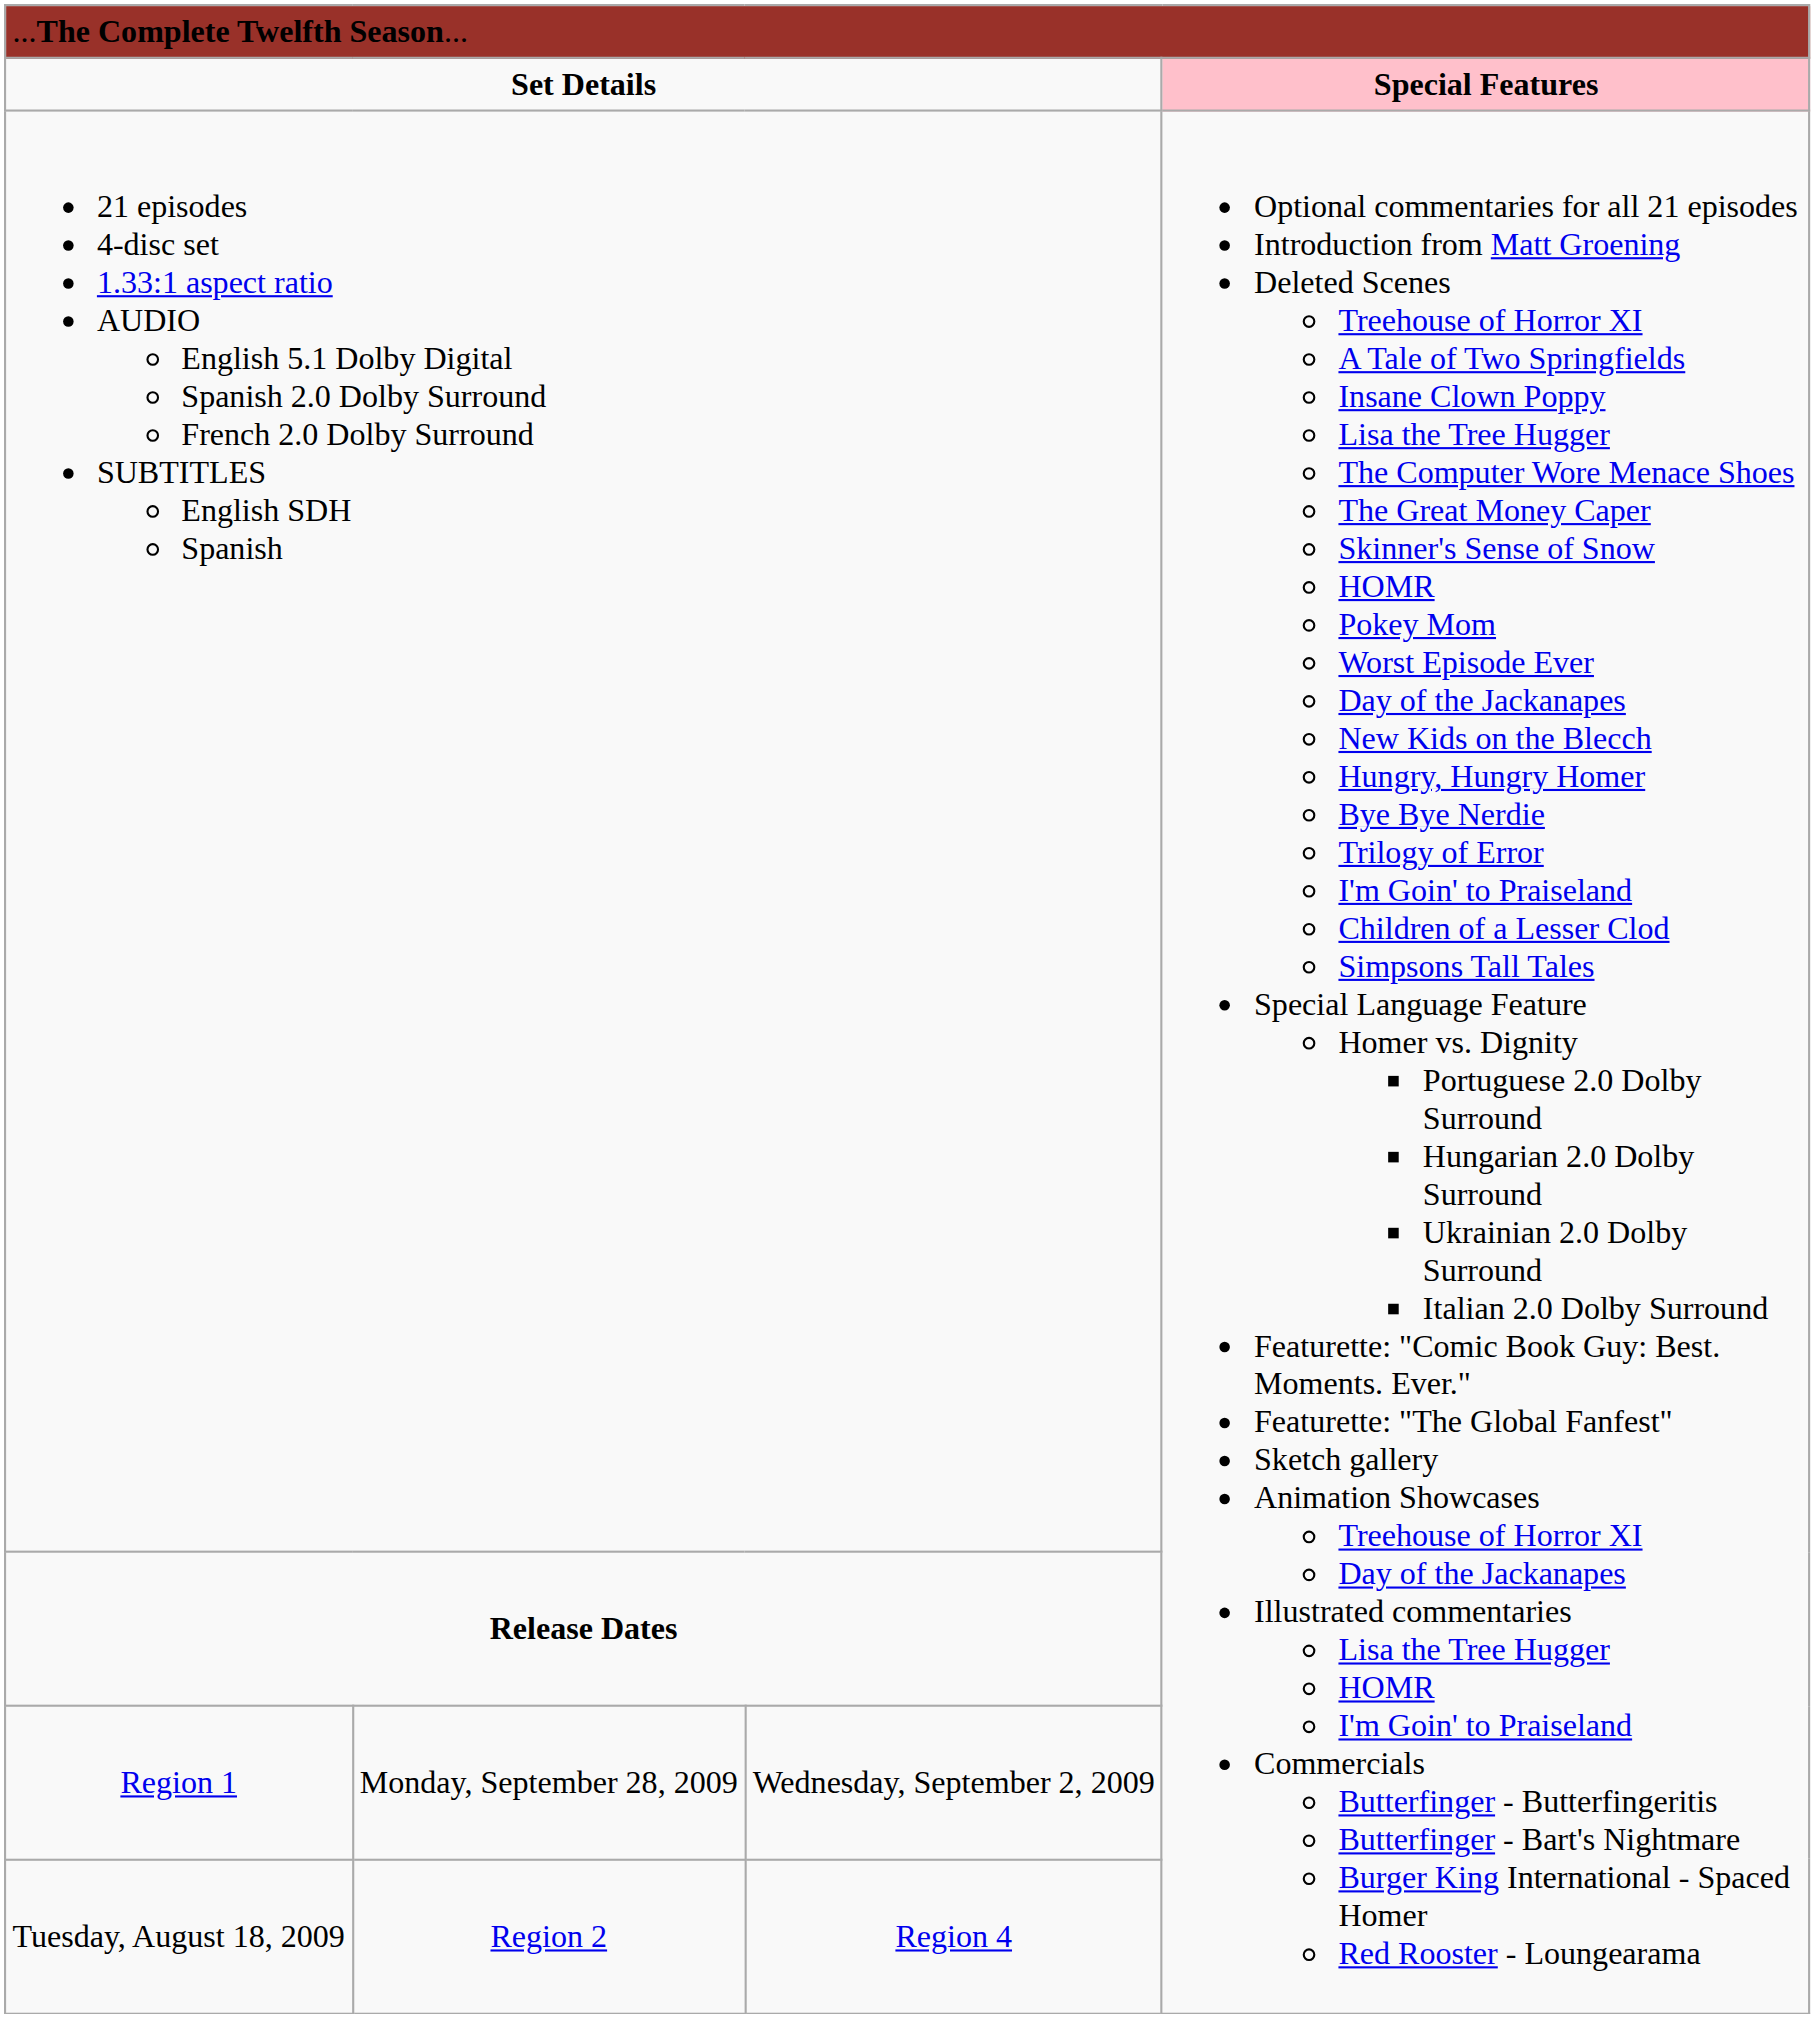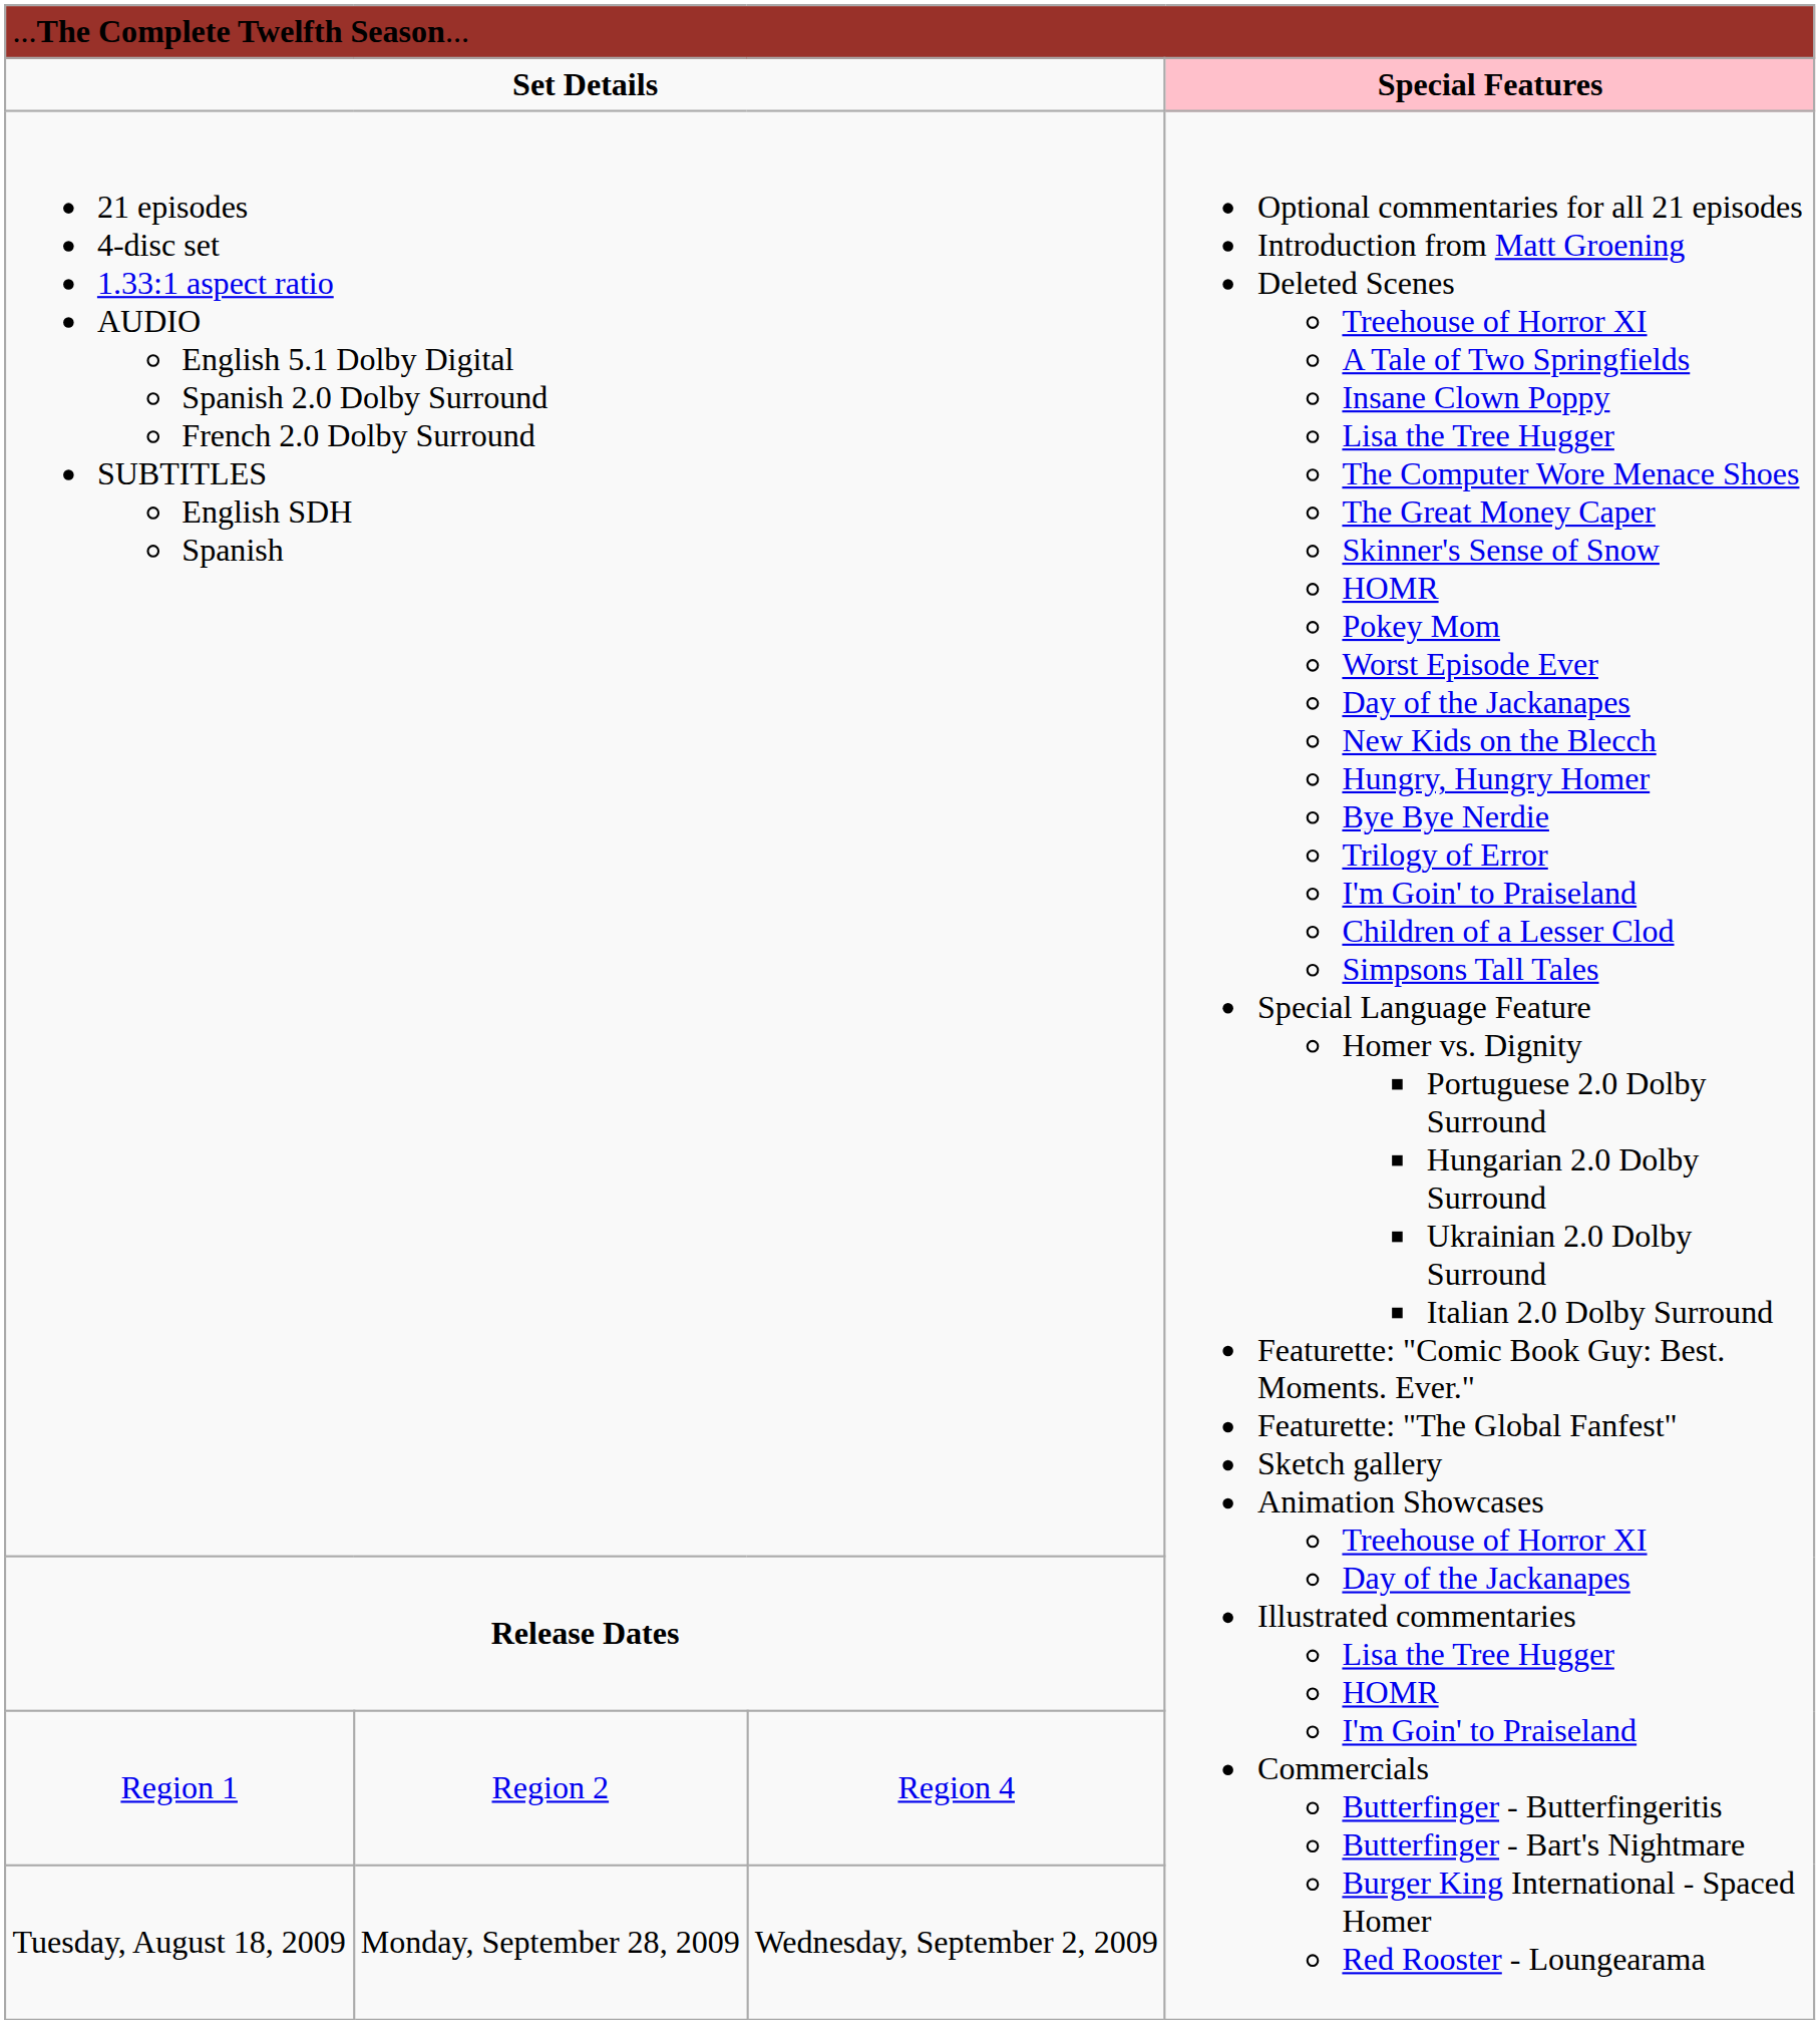 <table class="wikitable" style="font-size: 95%;">
 <tr>
 <td colspan="5" style="background:#993129;">...<span><strong>The Complete Twelfth Season</strong></span>...</td>
 </tr>
 <tr valign="top">
 <td style="text-align:center; width:400px;" colspan="3"><strong>Set Details</strong></td>
 <td style="background: pink; width:300px; text-align:center;"><strong>Special Features</strong></td>
 </tr>
 <tr valign="top">
 <td colspan="3"  style="text-align:left; width:400px;"><br><ul><li>21 episodes</li><li>4-disc set</li><li><a href='#'>1.33:1 aspect ratio</a></li><li>AUDIO<ul><li>English 5.1 Dolby Digital</li><li>Spanish 2.0 Dolby Surround</li><li>French 2.0 Dolby Surround</li></ul></li><li>SUBTITLES<ul><li>English SDH</li><li>Spanish</li></ul></li></ul></td>
 <td rowspan="4"  style="text-align:left; width:300px;"><br><ul><li>Optional commentaries for all 21 episodes</li><li>Introduction from <a href='#'>Matt Groening</a></li><li>Deleted Scenes<ul><li><a href='#'>Treehouse of Horror XI</a></li><li><a href='#'>A Tale of Two Springfields</a></li><li><a href='#'>Insane Clown Poppy</a></li><li><a href='#'>Lisa the Tree Hugger</a></li><li><a href='#'>The Computer Wore Menace Shoes</a></li><li><a href='#'>The Great Money Caper</a></li><li><a href='#'>Skinner's Sense of Snow</a></li><li><a href='#'>HOMR</a></li><li><a href='#'>Pokey Mom</a></li><li><a href='#'>Worst Episode Ever</a></li><li><a href='#'>Day of the Jackanapes</a></li><li><a href='#'>New Kids on the Blecch</a></li><li><a href='#'>Hungry, Hungry Homer</a></li><li><a href='#'>Bye Bye Nerdie</a></li><li><a href='#'>Trilogy of Error</a></li><li><a href='#'>I'm Goin' to Praiseland</a></li><li><a href='#'>Children of a Lesser Clod</a></li><li><a href='#'>Simpsons Tall Tales</a></li></ul></li><li>Special Language Feature<ul><li>Homer vs. Dignity<ul><li>Portuguese 2.0 Dolby Surround</li><li>Hungarian 2.0 Dolby Surround</li><li>Ukrainian 2.0 Dolby Surround</li><li>Italian 2.0 Dolby Surround</li></ul></li></ul></li><li>Featurette: "Comic Book Guy: Best. Moments. Ever."</li><li>Featurette: "The Global Fanfest"</li><li>Sketch gallery</li><li>Animation Showcases<ul><li><a href='#'>Treehouse of Horror XI</a></li><li><a href='#'>Day of the Jackanapes</a></li></ul></li><li>Illustrated commentaries<ul><li><a href='#'>Lisa the Tree Hugger</a></li><li><a href='#'>HOMR</a></li><li><a href='#'>I'm Goin' to Praiseland</a></li></ul></li><li>Commercials<ul><li><a href='#'>Butterfinger</a> - Butterfingeritis</li><li><a href='#'>Butterfinger</a> - Bart's Nightmare</li><li><a href='#'>Burger King</a> International - Spaced Homer</li><li><a href='#'>Red Rooster</a> - Loungearama</li></ul></li></ul></td>
 </tr>
 <tr>
 <td colspan="3" style="text-align:center;"><strong>Release Dates</strong></td>
 </tr>
 <tr>
 <td style="text-align:center;"><a href='#'>Region 1</a></td>
+<td style="text-align:center;"><a href='#'>Region 2</a></td>
+<td style="text-align:center;"><a href='#'>Region 4</a></td>
+</tr>
+<tr>
+<td style="text-align:center;">Tuesday, August 18, 2009</td>
 <td style="text-align:center;">Monday, September 28, 2009</td>
 <td style="text-align:center;">Wednesday, September 2, 2009</td>
 </tr>
-<tr>
-<td style="text-align:center;">Tuesday, August 18, 2009</td>
-<td style="text-align:center;"><a href='#'>Region 2</a></td>
-<td style="text-align:center;"><a href='#'>Region 4</a></td>
-</tr>
 </table>
